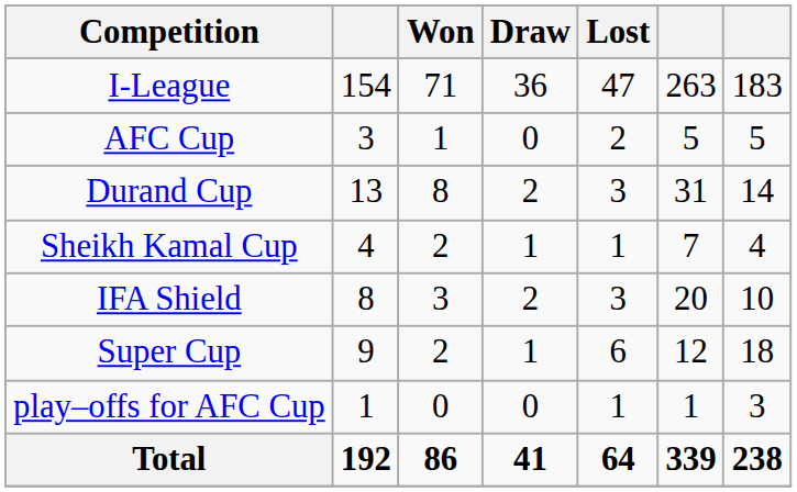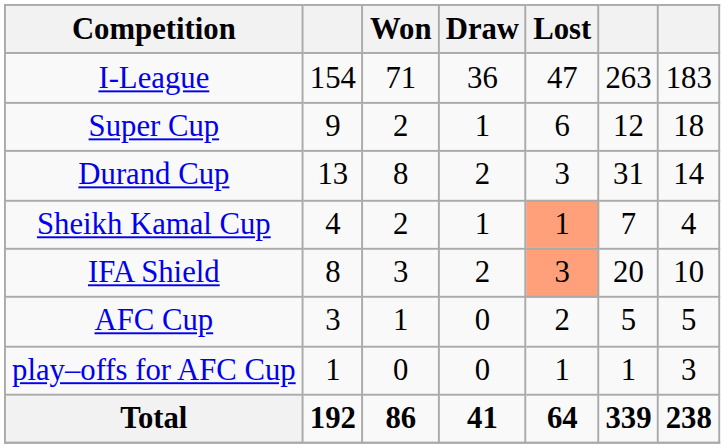 <table class="wikitable" style="text-align:center">
 <tr>
 <th>Competition</th>
 <th></th>
 <th>Won</th>
 <th>Draw</th>
 <th>Lost</th>
 <th></th>
 <th></th>
 </tr>
 <tr>
 <td align=center><a href='#'>I-League</a></td>
 <td align=center>154</td>
 <td align=center>71</td>
 <td align=center>36</td>
 <td align=center>47</td>
 <td align=center>263</td>
 <td align=center>183</td>
 </tr>
 <tr>
-<td align=center><a href='#'>AFC Cup</a></td>
-<td align=center>3</td>
+<td align=center><a href='#'> Super Cup</a></td>
+<td align=center>9</td>
+<td align=center>2</td>
 <td align=center>1</td>
-<td align=center>0</td>
-<td align=center>2</td>
-<td align=center>5</td>
-<td align=center>5</td>
+<td align=center>6</td>
+<td align=center>12</td>
+<td align=center>18</td>
 </tr>
 <tr>
 <td align=center><a href='#'>Durand Cup</a></td>
 <td align=center>13</td>
 <td align=center>8</td>
 <td align=center>2</td>
 <td align=center>3</td>
 <td align=center>31</td>
 <td align=center>14</td>
 </tr>
 <tr>
 <td align=center><a href='#'>Sheikh Kamal Cup</a></td>
 <td align=center>4</td>
 <td align=center>2</td>
 <td align=center>1</td>
-<td align=center>1</td>
+<td align=center style="background: lightsalmon;">1</td>
 <td align=center>7</td>
 <td align=center>4</td>
 </tr>
 <tr>
 <td align=center><a href='#'>IFA Shield</a></td>
 <td align=center>8</td>
 <td align=center>3</td>
 <td align=center>2</td>
-<td align=center>3</td>
+<td align=center style="background: lightsalmon;">3</td>
 <td align=center>20</td>
 <td align=center>10</td>
 </tr>
 <tr>
-<td align=center><a href='#'> Super Cup</a></td>
-<td align=center>9</td>
+<td align=center><a href='#'>AFC Cup</a></td>
+<td align=center>3</td>
+<td align=center>1</td>
+<td align=center>0</td>
 <td align=center>2</td>
-<td align=center>1</td>
-<td align=center>6</td>
-<td align=center>12</td>
-<td align=center>18</td>
+<td align=center>5</td>
+<td align=center>5</td>
 </tr>
 <tr>
 <td align=center><a href='#'>play–offs for AFC Cup</a></td>
 <td align=center>1</td>
 <td align=center>0</td>
 <td align=center>0</td>
 <td align=center>1</td>
 <td align=center>1</td>
 <td align=center>3</td>
 </tr>
 <tr>
 <th>Total</th>
 <td><strong>192</strong></td>
 <td><strong>86</strong></td>
 <td><strong>41</strong></td>
 <td><strong>64</strong></td>
 <td><strong>339</strong></td>
 <td><strong>238</strong></td>
 </tr>
 <tr>
 </tr>
 </table>
